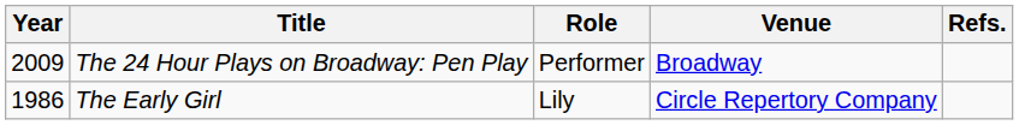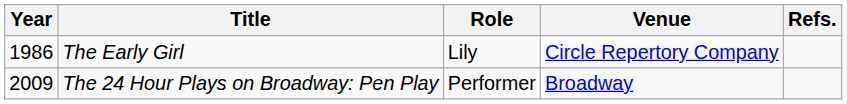 <table class="wikitable">
 <tr>
 <th>Year</th>
 <th>Title</th>
 <th>Role</th>
 <th>Venue</th>
 <th>Refs.</th>
 </tr>
 <tr>
+<td>1986</td>
+<td><em>The Early Girl</em></td>
+<td>Lily</td>
+<td><a href='#'>Circle Repertory Company</a></td>
+<td></td>
+</tr>
+<tr>
 <td>2009</td>
 <td><em>The 24 Hour Plays on Broadway: Pen Play</em></td>
 <td>Performer</td>
 <td><a href='#'>Broadway</a></td>
 <td></td>
 </tr>
-<tr>
-<td>1986</td>
-<td><em>The Early Girl</em></td>
-<td>Lily</td>
-<td><a href='#'>Circle Repertory Company</a></td>
-<td></td>
-</tr>
 </table>
